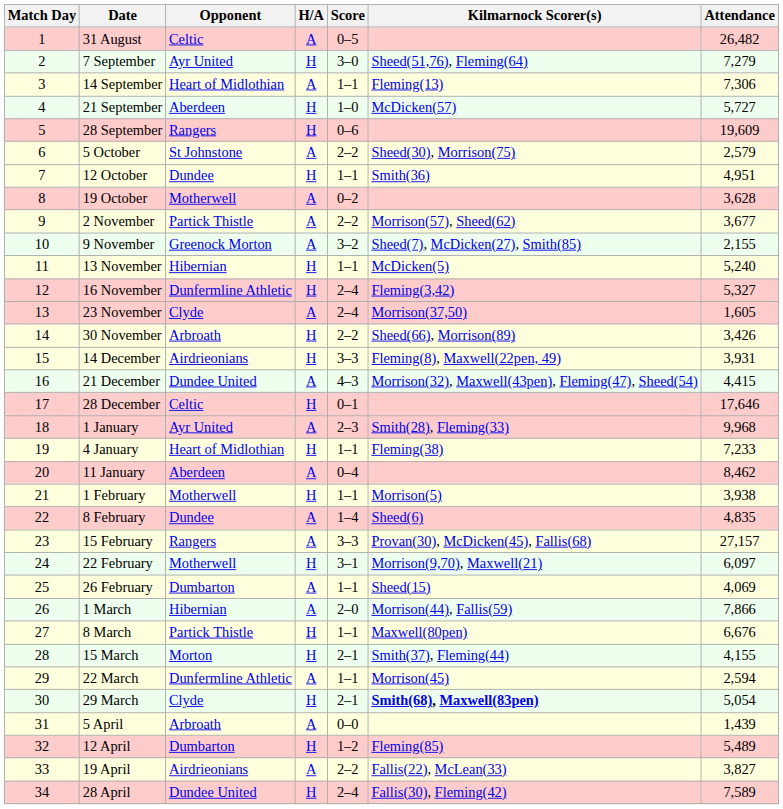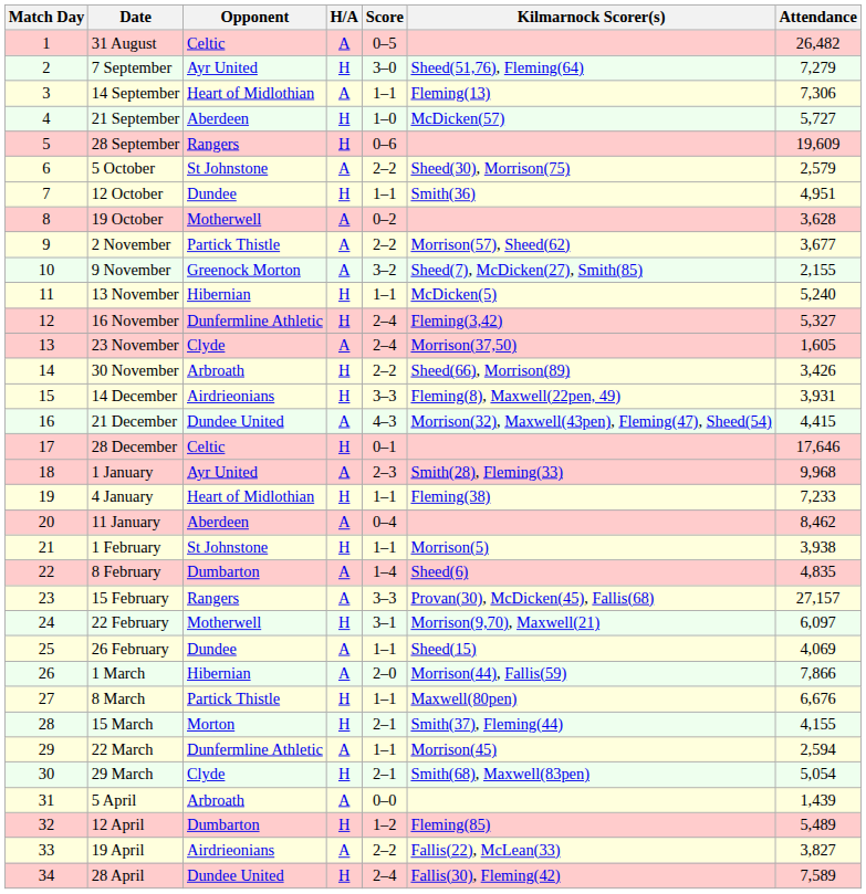 <table class="wikitable" style="text-align:center">
 <tr>
 <th>Match Day</th>
 <th>Date</th>
 <th>Opponent</th>
 <th>H/A</th>
 <th>Score</th>
 <th>Kilmarnock Scorer(s)</th>
 <th>Attendance</th>
 </tr>
 <tr bgcolor=#FFCCCC>
 <td>1</td>
 <td align=left>31 August</td>
 <td align=left><a href='#'>Celtic</a></td>
 <td><a href='#'>A</a></td>
 <td>0–5</td>
 <td align=left></td>
 <td>26,482</td>
 </tr>
 <tr bgcolor=#EEFFEE>
 <td>2</td>
 <td align=left>7 September</td>
 <td align=left><a href='#'>Ayr United</a></td>
 <td><a href='#'>H</a></td>
 <td>3–0</td>
 <td align=left><a href='#'>Sheed(51,76)</a>, <a href='#'>Fleming(64)</a></td>
 <td>7,279</td>
 </tr>
 <tr bgcolor=#FFFFDD>
 <td>3</td>
 <td align=left>14 September</td>
 <td align=left><a href='#'>Heart of Midlothian</a></td>
 <td><a href='#'>A</a></td>
 <td>1–1</td>
 <td align=left><a href='#'>Fleming(13)</a></td>
 <td>7,306</td>
 </tr>
 <tr bgcolor=#EEFFEE>
 <td>4</td>
 <td align=left>21 September</td>
 <td align=left><a href='#'>Aberdeen</a></td>
 <td><a href='#'>H</a></td>
 <td>1–0</td>
 <td align=left><a href='#'>McDicken(57)</a></td>
 <td>5,727</td>
 </tr>
 <tr bgcolor=#FFCCCC>
 <td>5</td>
 <td align=left>28 September</td>
 <td align=left><a href='#'>Rangers</a></td>
 <td><a href='#'>H</a></td>
 <td>0–6</td>
 <td align=left></td>
 <td>19,609</td>
 </tr>
 <tr bgcolor=#FFFFDD>
 <td>6</td>
 <td align=left>5 October</td>
 <td align=left><a href='#'>St Johnstone</a></td>
 <td><a href='#'>A</a></td>
 <td>2–2</td>
 <td align=left><a href='#'>Sheed(30)</a>, <a href='#'>Morrison(75)</a></td>
 <td>2,579</td>
 </tr>
 <tr bgcolor=#FFFFDD>
 <td>7</td>
 <td align=left>12 October</td>
 <td align=left><a href='#'>Dundee</a></td>
 <td><a href='#'>H</a></td>
 <td>1–1</td>
 <td align=left><a href='#'>Smith(36)</a></td>
 <td>4,951</td>
 </tr>
 <tr bgcolor=#FFCCCC>
 <td>8</td>
 <td align=left>19 October</td>
 <td align=left><a href='#'>Motherwell</a></td>
 <td><a href='#'>A</a></td>
 <td>0–2</td>
 <td align=left></td>
 <td>3,628</td>
 </tr>
 <tr bgcolor=#FFFFDD>
 <td>9</td>
 <td align=left>2 November</td>
 <td align=left><a href='#'>Partick Thistle</a></td>
 <td><a href='#'>A</a></td>
 <td>2–2</td>
 <td align=left><a href='#'>Morrison(57)</a>, <a href='#'>Sheed(62)</a></td>
 <td>3,677</td>
 </tr>
 <tr bgcolor=#EEFFEE>
 <td>10</td>
 <td align=left>9 November</td>
 <td align=left><a href='#'>Greenock Morton</a></td>
 <td><a href='#'>A</a></td>
 <td>3–2</td>
 <td align=left><a href='#'>Sheed(7)</a>, <a href='#'>McDicken(27)</a>, <a href='#'>Smith(85)</a></td>
 <td>2,155</td>
 </tr>
 <tr bgcolor=#FFFFDD>
 <td>11</td>
 <td align=left>13 November</td>
 <td align=left><a href='#'>Hibernian</a></td>
 <td><a href='#'>H</a></td>
 <td>1–1</td>
 <td align=left><a href='#'>McDicken(5)</a></td>
 <td>5,240</td>
 </tr>
 <tr bgcolor=#FFCCCC>
 <td>12</td>
 <td align=left>16 November</td>
 <td align=left><a href='#'>Dunfermline Athletic</a></td>
 <td><a href='#'>H</a></td>
 <td>2–4</td>
 <td align=left><a href='#'>Fleming(3,42)</a></td>
 <td>5,327</td>
 </tr>
 <tr bgcolor=#FFCCCC>
 <td>13</td>
 <td align=left>23 November</td>
 <td align=left><a href='#'>Clyde</a></td>
 <td><a href='#'>A</a></td>
 <td>2–4</td>
 <td align=left><a href='#'>Morrison(37,50)</a></td>
 <td>1,605</td>
 </tr>
 <tr bgcolor=#FFFFDD>
 <td>14</td>
 <td align=left>30 November</td>
 <td align=left><a href='#'>Arbroath</a></td>
 <td><a href='#'>H</a></td>
 <td>2–2</td>
 <td align=left><a href='#'>Sheed(66)</a>, <a href='#'>Morrison(89)</a></td>
 <td>3,426</td>
 </tr>
 <tr bgcolor=#FFFFDD>
 <td>15</td>
 <td align=left>14 December</td>
 <td align=left><a href='#'>Airdrieonians</a></td>
 <td><a href='#'>H</a></td>
 <td>3–3</td>
 <td align=left><a href='#'>Fleming(8)</a>, <a href='#'>Maxwell(22pen, 49)</a></td>
 <td>3,931</td>
 </tr>
 <tr bgcolor=#EEFFEE>
 <td>16</td>
 <td align=left>21 December</td>
 <td align=left><a href='#'>Dundee United</a></td>
 <td><a href='#'>A</a></td>
 <td>4–3</td>
 <td align=left><a href='#'>Morrison(32)</a>, <a href='#'>Maxwell(43pen)</a>, <a href='#'>Fleming(47)</a>, <a href='#'>Sheed(54)</a></td>
 <td>4,415</td>
 </tr>
 <tr bgcolor=#FFCCCC>
 <td>17</td>
 <td align=left>28 December</td>
 <td align=left><a href='#'>Celtic</a></td>
 <td><a href='#'>H</a></td>
 <td>0–1</td>
 <td align=left></td>
 <td>17,646</td>
 </tr>
 <tr bgcolor=#FFCCCC>
 <td>18</td>
 <td align=left>1 January</td>
 <td align=left><a href='#'>Ayr United</a></td>
 <td><a href='#'>A</a></td>
 <td>2–3</td>
 <td align=left><a href='#'>Smith(28)</a>, <a href='#'>Fleming(33)</a></td>
 <td>9,968</td>
 </tr>
 <tr bgcolor=#FFFFDD>
 <td>19</td>
 <td align=left>4 January</td>
 <td align=left><a href='#'>Heart of Midlothian</a></td>
 <td><a href='#'>H</a></td>
 <td>1–1</td>
 <td align=left><a href='#'>Fleming(38)</a></td>
 <td>7,233</td>
 </tr>
 <tr bgcolor=#FFCCCC>
 <td>20</td>
 <td align=left>11 January</td>
 <td align=left><a href='#'>Aberdeen</a></td>
 <td><a href='#'>A</a></td>
 <td>0–4</td>
 <td align=left></td>
 <td>8,462</td>
 </tr>
 <tr bgcolor=#FFFFDD>
 <td>21</td>
 <td align=left>1 February</td>
-<td align=left><a href='#'>Motherwell</a></td>
+<td align=left><a href='#'>St Johnstone</a></td>
 <td><a href='#'>H</a></td>
 <td>1–1</td>
 <td align=left><a href='#'>Morrison(5)</a></td>
 <td>3,938</td>
 </tr>
 <tr bgcolor=#FFCCCC>
 <td>22</td>
 <td align=left>8 February</td>
-<td align=left><a href='#'>Dundee</a></td>
+<td align=left><a href='#'>Dumbarton</a></td>
 <td><a href='#'>A</a></td>
 <td>1–4</td>
 <td align=left><a href='#'>Sheed(6)</a></td>
 <td>4,835</td>
 </tr>
 <tr bgcolor=#FFFFDD>
 <td>23</td>
 <td align=left>15 February</td>
 <td align=left><a href='#'>Rangers</a></td>
 <td><a href='#'>A</a></td>
 <td>3–3</td>
 <td align=left><a href='#'>Provan(30)</a>, <a href='#'>McDicken(45)</a>, <a href='#'>Fallis(68)</a></td>
 <td>27,157</td>
 </tr>
 <tr bgcolor=#EEFFEE>
 <td>24</td>
 <td align=left>22 February</td>
 <td align=left><a href='#'>Motherwell</a></td>
 <td><a href='#'>H</a></td>
 <td>3–1</td>
 <td align=left><a href='#'>Morrison(9,70)</a>, <a href='#'>Maxwell(21)</a></td>
 <td>6,097</td>
 </tr>
 <tr bgcolor=#FFFFDD>
 <td>25</td>
 <td align=left>26 February</td>
-<td align=left><a href='#'>Dumbarton</a></td>
+<td align=left><a href='#'>Dundee</a></td>
 <td><a href='#'>A</a></td>
 <td>1–1</td>
 <td align=left><a href='#'>Sheed(15)</a></td>
 <td>4,069</td>
 </tr>
 <tr bgcolor=#EEFFEE>
 <td>26</td>
 <td align=left>1 March</td>
 <td align=left><a href='#'>Hibernian</a></td>
 <td><a href='#'>A</a></td>
 <td>2–0</td>
 <td align=left><a href='#'>Morrison(44)</a>, <a href='#'>Fallis(59)</a></td>
 <td>7,866</td>
 </tr>
 <tr bgcolor=#FFFFDD>
 <td>27</td>
 <td align=left>8 March</td>
 <td align=left><a href='#'>Partick Thistle</a></td>
 <td><a href='#'>H</a></td>
 <td>1–1</td>
 <td align=left><a href='#'>Maxwell(80pen)</a></td>
 <td>6,676</td>
 </tr>
 <tr bgcolor=#EEFFEE>
 <td>28</td>
 <td align=left>15 March</td>
 <td align=left><a href='#'>Morton</a></td>
 <td><a href='#'>H</a></td>
 <td>2–1</td>
 <td align=left><a href='#'>Smith(37)</a>, <a href='#'>Fleming(44)</a></td>
 <td>4,155</td>
 </tr>
 <tr bgcolor=#FFFFDD>
 <td>29</td>
 <td align=left>22 March</td>
 <td align=left><a href='#'>Dunfermline Athletic</a></td>
 <td><a href='#'>A</a></td>
 <td>1–1</td>
 <td align=left><a href='#'>Morrison(45)</a></td>
 <td>2,594</td>
 </tr>
 <tr bgcolor=#EEFFEE>
 <td>30</td>
 <td align=left>29 March</td>
 <td align=left><a href='#'>Clyde</a></td>
 <td><a href='#'>H</a></td>
 <td>2–1</td>
-<td align=left><strong><a href='#'>Smith(68)</a>, <a href='#'>Maxwell(83pen)</a></strong></td>
+<td align=left><a href='#'>Smith(68)</a>, <a href='#'>Maxwell(83pen)</a></td>
 <td>5,054</td>
 </tr>
 <tr bgcolor=#FFFFDD>
 <td>31</td>
 <td align=left>5 April</td>
 <td align=left><a href='#'>Arbroath</a></td>
 <td><a href='#'>A</a></td>
 <td>0–0</td>
 <td align=left></td>
 <td>1,439</td>
 </tr>
 <tr bgcolor=#FFCCCC>
 <td>32</td>
 <td align=left>12 April</td>
 <td align=left><a href='#'>Dumbarton</a></td>
 <td><a href='#'>H</a></td>
 <td>1–2</td>
 <td align=left><a href='#'>Fleming(85)</a></td>
 <td>5,489</td>
 </tr>
 <tr bgcolor=#FFFFDD>
 <td>33</td>
 <td align=left>19 April</td>
 <td align=left><a href='#'>Airdrieonians</a></td>
 <td><a href='#'>A</a></td>
 <td>2–2</td>
 <td align=left><a href='#'>Fallis(22)</a>, <a href='#'>McLean(33)</a></td>
 <td>3,827</td>
 </tr>
 <tr bgcolor=#FFCCCC>
 <td>34</td>
 <td align=left>28 April</td>
 <td align=left><a href='#'>Dundee United</a></td>
 <td><a href='#'>H</a></td>
 <td>2–4</td>
 <td align=left><a href='#'>Fallis(30)</a>, <a href='#'>Fleming(42)</a></td>
 <td>7,589</td>
 </tr>
 </table>
